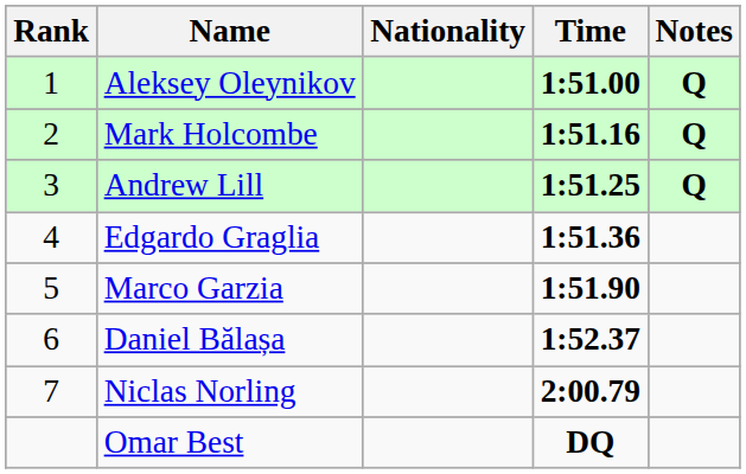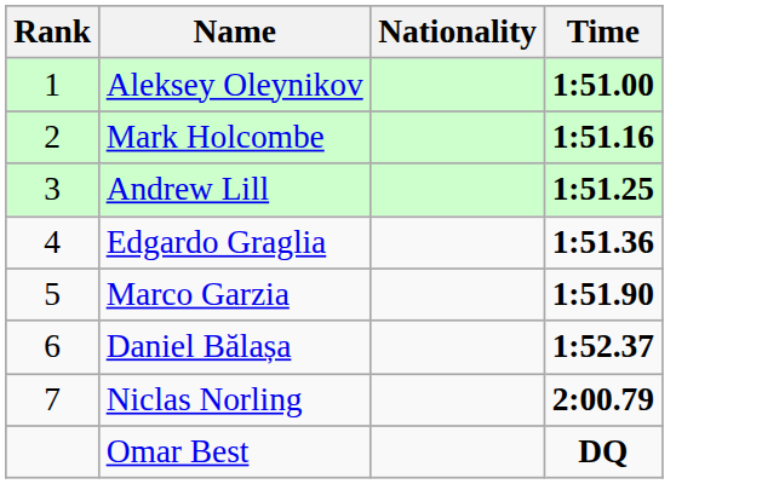 <table class="wikitable sortable" style="text-align:center">
 <tr>
 <th>Rank</th>
 <th>Name</th>
 <th>Nationality</th>
 <th>Time</th>
-<th>Notes</th>
 </tr>
 <tr bgcolor=ccffcc>
 <td>1</td>
 <td align=left><a href='#'>Aleksey Oleynikov</a></td>
 <td align=left></td>
 <td><strong>1:51.00</strong></td>
-<td><strong>Q</strong></td>
 </tr>
 <tr bgcolor=ccffcc>
 <td>2</td>
 <td align=left><a href='#'>Mark Holcombe</a></td>
 <td align=left></td>
 <td><strong>1:51.16</strong></td>
-<td><strong>Q</strong></td>
 </tr>
 <tr bgcolor=ccffcc>
 <td>3</td>
 <td align=left><a href='#'>Andrew Lill</a></td>
 <td align=left></td>
 <td><strong>1:51.25</strong></td>
-<td><strong>Q</strong></td>
 </tr>
 <tr>
 <td>4</td>
 <td align=left><a href='#'>Edgardo Graglia</a></td>
 <td align=left></td>
 <td><strong>1:51.36</strong></td>
-<td></td>
 </tr>
 <tr>
 <td>5</td>
 <td align=left><a href='#'>Marco Garzia</a></td>
 <td align=left></td>
 <td><strong>1:51.90</strong></td>
-<td></td>
 </tr>
 <tr>
 <td>6</td>
 <td align=left><a href='#'>Daniel Bălașa</a></td>
 <td align=left></td>
 <td><strong>1:52.37</strong></td>
-<td></td>
 </tr>
 <tr>
 <td>7</td>
 <td align=left><a href='#'>Niclas Norling</a></td>
 <td align=left></td>
 <td><strong>2:00.79</strong></td>
-<td></td>
 </tr>
 <tr>
 <td></td>
 <td align=left><a href='#'>Omar Best</a></td>
 <td align=left></td>
 <td><strong>DQ</strong></td>
-<td></td>
 </tr>
 </table>
